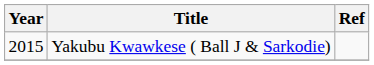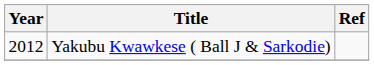 <table class="wikitable">
 <tr>
 <th>Year</th>
 <th>Title</th>
 <th>Ref</th>
 </tr>
 <tr>
-<td>2015</td>
+<td>2012</td>
 <td>Yakubu  <a href='#'>Kwawkese</a> ( Ball J & <a href='#'>Sarkodie</a>)</td>
 <td></td>
 </tr>
 <tr>
 </tr>
 </table>
